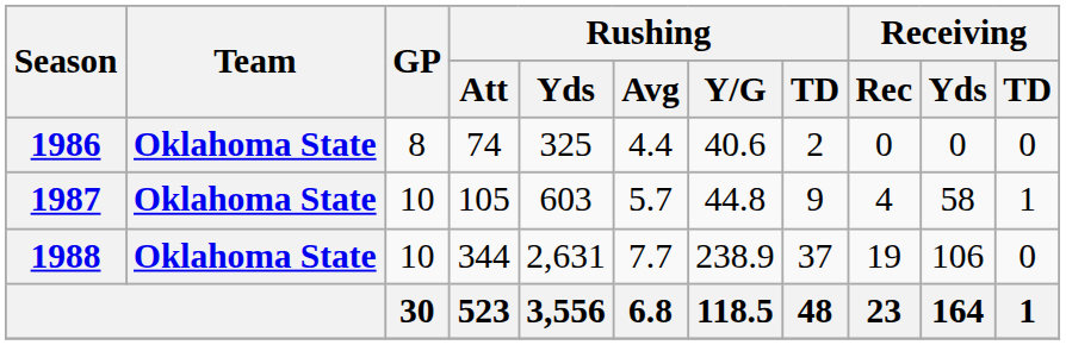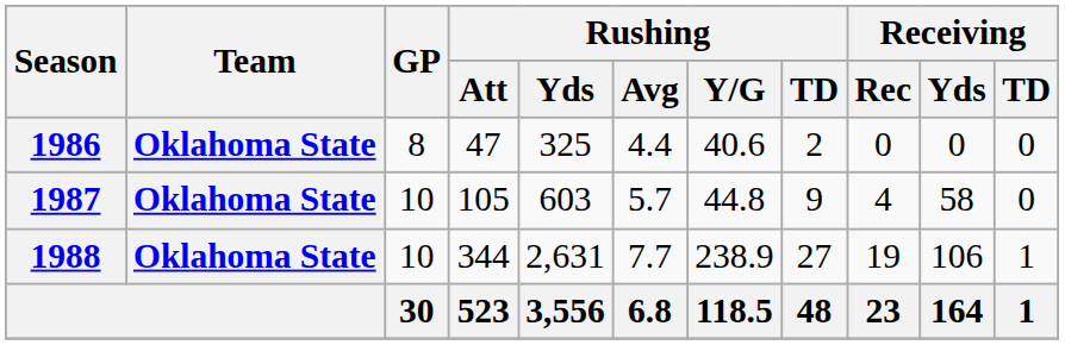 <table class="wikitable" style="text-align:center;">
 <tr>
 <th rowspan="2">Season</th>
 <th rowspan="2">Team</th>
 <th rowspan="2">GP</th>
 <th colspan="5">Rushing</th>
 <th colspan="3">Receiving</th>
 </tr>
 <tr>
 <th>Att</th>
 <th>Yds</th>
 <th>Avg</th>
 <th>Y/G</th>
 <th>TD</th>
 <th>Rec</th>
 <th>Yds</th>
 <th>TD</th>
 </tr>
 <tr>
 <th><a href='#'>1986</a></th>
 <th><a href='#'>Oklahoma State</a></th>
 <td>8</td>
-<td>74</td>
+<td>47</td>
 <td>325</td>
 <td>4.4</td>
 <td>40.6</td>
 <td>2</td>
 <td>0</td>
 <td>0</td>
 <td>0</td>
 </tr>
 <tr>
 <th><a href='#'>1987</a></th>
 <th><a href='#'>Oklahoma State</a></th>
 <td>10</td>
 <td>105</td>
 <td>603</td>
 <td>5.7</td>
 <td>44.8</td>
 <td>9</td>
 <td>4</td>
 <td>58</td>
-<td>1</td>
+<td>0</td>
 </tr>
 <tr>
 <th><a href='#'>1988</a></th>
 <th><a href='#'>Oklahoma State</a></th>
 <td>10</td>
 <td>344</td>
 <td>2,631</td>
 <td>7.7</td>
 <td>238.9</td>
-<td>37</td>
+<td>27</td>
 <td>19</td>
 <td>106</td>
-<td>0</td>
+<td>1</td>
 </tr>
 <tr>
 <th colspan="2"></th>
 <th>30</th>
 <th>523</th>
 <th>3,556</th>
 <th>6.8</th>
 <th>118.5</th>
 <th>48</th>
 <th>23</th>
 <th>164</th>
 <th>1</th>
 </tr>
 <tr>
 </tr>
 </table>
